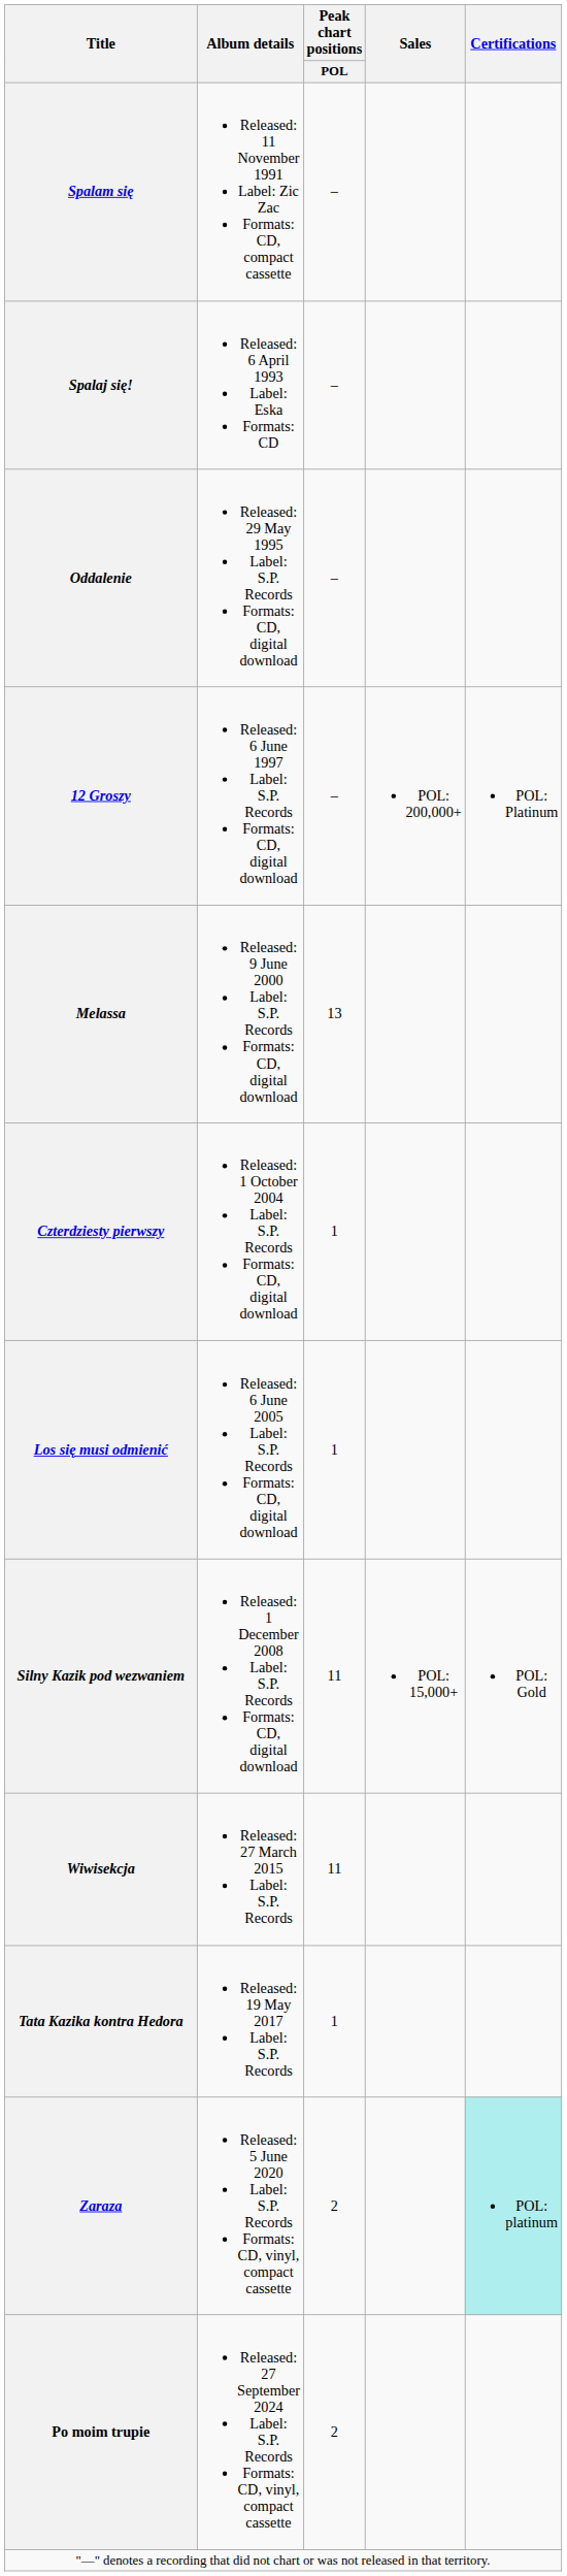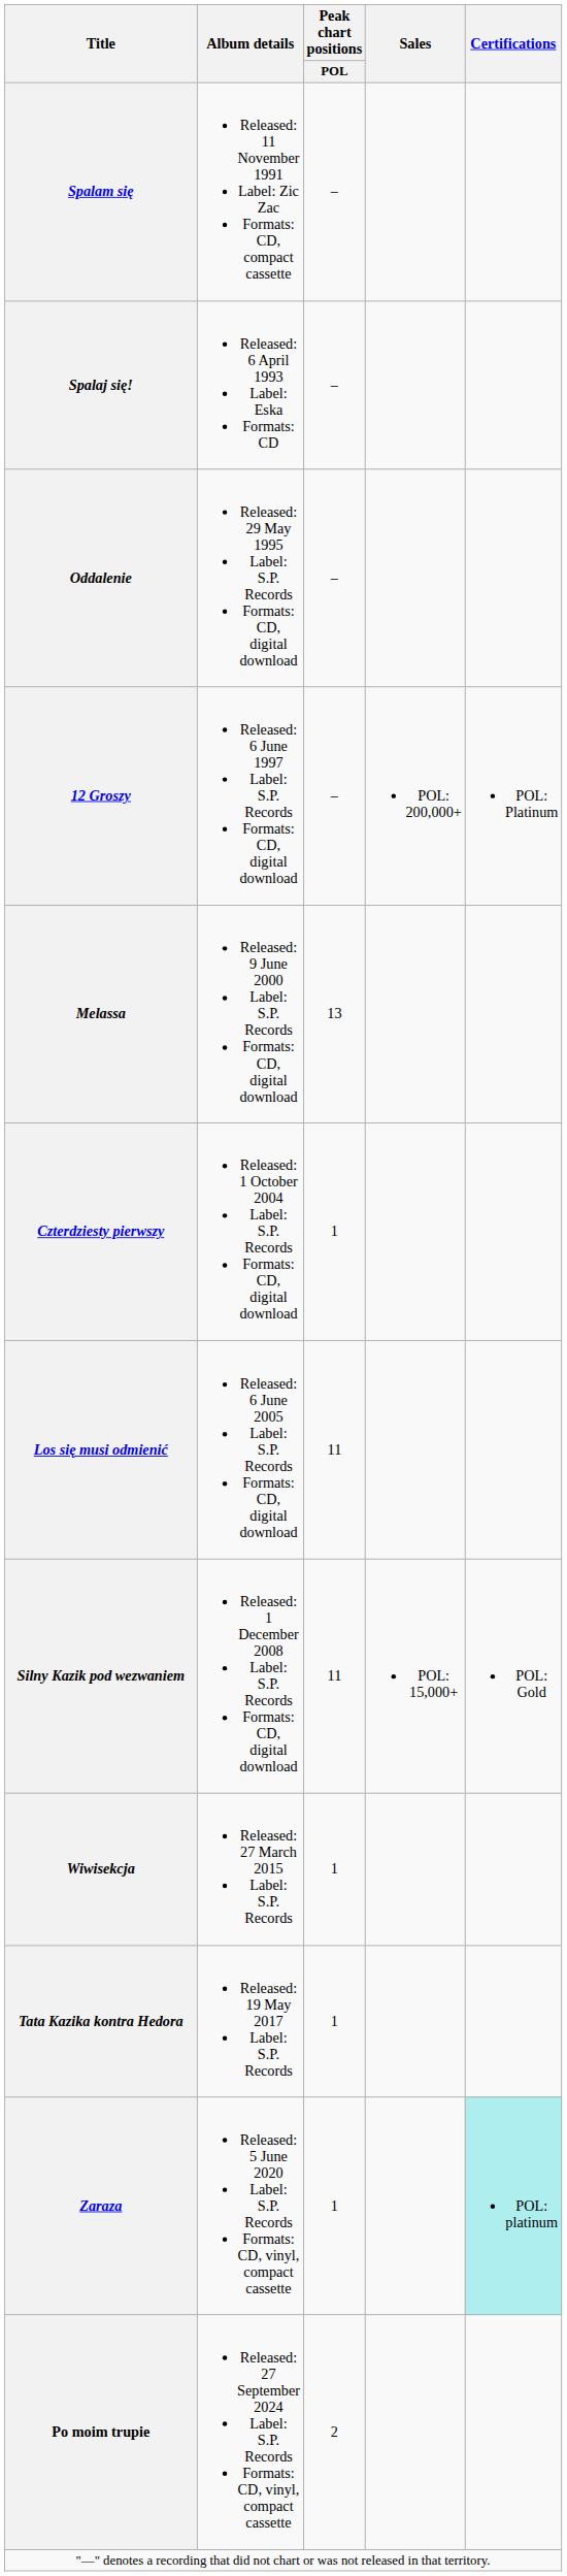 <table class="wikitable plainrowheaders" style="text-align:center;">
 <tr>
 <th scope="col" rowspan="2" style="width:15em;">Title</th>
 <th scope="col" rowspan="2">Album details</th>
 <th scope="col" colspan="1">Peak chart positions</th>
 <th scope="col" rowspan="2">Sales</th>
 <th scope="col" rowspan="2"><a href='#'>Certifications</a></th>
 </tr>
 <tr>
 <th scope="col" style="width:3em;font-size:90%;">POL<br></th>
 </tr>
 <tr>
 <th scope="row"><em><a href='#'>Spalam się</a></em></th>
 <td><br><ul><li>Released: 11 November 1991</li><li>Label: Zic Zac</li><li>Formats: CD, compact cassette</li></ul></td>
 <td>–</td>
 <td></td>
 <td></td>
 </tr>
 <tr>
 <th scope="row"><em>Spalaj się!</em></th>
 <td><br><ul><li>Released: 6 April 1993</li><li>Label: Eska</li><li>Formats: CD</li></ul></td>
 <td>–</td>
 <td></td>
 <td></td>
 </tr>
 <tr>
 <th scope="row"><em>Oddalenie</em></th>
 <td><br><ul><li>Released: 29 May 1995</li><li>Label: S.P. Records</li><li>Formats: CD, digital download</li></ul></td>
 <td>–</td>
 <td></td>
 <td></td>
 </tr>
 <tr>
 <th scope="row"><em><a href='#'>12 Groszy</a></em></th>
 <td><br><ul><li>Released: 6 June 1997</li><li>Label: S.P. Records</li><li>Formats: CD, digital download</li></ul></td>
 <td>–</td>
 <td><br><ul><li>POL: 200,000+</li></ul></td>
 <td><br><ul><li>POL: Platinum</li></ul></td>
 </tr>
 <tr>
 <th scope="row"><em>Melassa</em></th>
 <td><br><ul><li>Released: 9 June 2000</li><li>Label: S.P. Records</li><li>Formats: CD, digital download</li></ul></td>
 <td>13</td>
 <td></td>
 <td></td>
 </tr>
 <tr>
 <th scope="row"><em><a href='#'>Czterdziesty pierwszy</a></em></th>
 <td><br><ul><li>Released: 1 October 2004</li><li>Label: S.P. Records</li><li>Formats: CD, digital download</li></ul></td>
 <td>1</td>
 <td></td>
 <td></td>
 </tr>
 <tr>
 <th scope="row"><em><a href='#'>Los się musi odmienić</a></em></th>
 <td><br><ul><li>Released: 6 June 2005</li><li>Label: S.P. Records</li><li>Formats: CD, digital download</li></ul></td>
-<td>1</td>
+<td>11</td>
 <td></td>
 <td></td>
 </tr>
 <tr>
 <th scope="row"><em>Silny Kazik pod wezwaniem </em></th>
 <td><br><ul><li>Released: 1 December 2008</li><li>Label: S.P. Records</li><li>Formats: CD, digital download</li></ul></td>
 <td>11</td>
 <td><br><ul><li>POL: 15,000+</li></ul></td>
 <td><br><ul><li>POL: Gold</li></ul></td>
 </tr>
 <tr>
 <th scope="row"><em>Wiwisekcja</em></th>
 <td><br><ul><li>Released: 27 March 2015</li><li>Label: S.P. Records</li></ul></td>
-<td>11</td>
+<td>1</td>
 <td></td>
 <td></td>
 </tr>
 <tr>
 <th scope="row"><em>Tata Kazika kontra Hedora</em></th>
 <td><br><ul><li>Released: 19 May 2017</li><li>Label: S.P. Records</li></ul></td>
 <td>1</td>
 <td></td>
 <td></td>
 </tr>
 <tr>
 <th scope="row"><em><a href='#'>Zaraza</a></em></th>
 <td><br><ul><li>Released: 5 June 2020</li><li>Label: S.P. Records</li><li>Formats: CD, vinyl, compact cassette</li></ul></td>
-<td>2</td>
+<td>1</td>
 <td></td>
 <td style="background: paleturquoise;"><br><ul><li>POL: platinum</li></ul></td>
 </tr>
 <tr>
 <th>Po moim trupie</th>
 <td><br><ul><li>Released: 27 September 2024</li><li>Label: S.P. Records</li><li>Formats: CD, vinyl, compact cassette</li></ul></td>
 <td>2</td>
 <td></td>
 <td></td>
 </tr>
 <tr>
 <td colspan="20" style="font-size:90%">"—" denotes a recording that did not chart or was not released in that territory.</td>
 </tr>
 </table>
